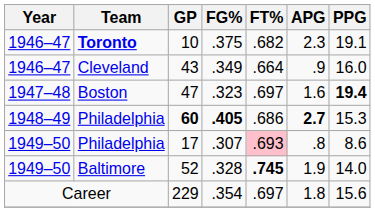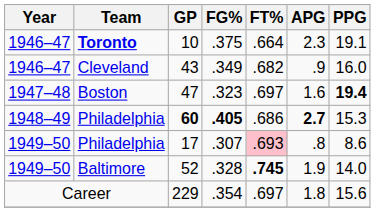 <table class="wikitable sortable" style="font-size:95%; text-align:right;">
 <tr>
 <th>Year</th>
 <th>Team</th>
 <th>GP</th>
 <th>FG%</th>
 <th>FT%</th>
 <th>APG</th>
 <th>PPG</th>
 </tr>
 <tr>
 <td style="text-align:left;"><a href='#'>1946–47</a></td>
 <td style="text-align:left;"><strong><a href='#'>Toronto</a></strong></td>
 <td>10</td>
 <td>.375</td>
-<td>.682</td>
+<td>.664</td>
 <td>2.3</td>
 <td>19.1</td>
 </tr>
 <tr>
 <td style="text-align:left;"><a href='#'>1946–47</a></td>
 <td style="text-align:left;"><a href='#'>Cleveland</a></td>
 <td>43</td>
 <td>.349</td>
-<td>.664</td>
+<td>.682</td>
 <td>.9</td>
 <td>16.0</td>
 </tr>
 <tr>
 <td style="text-align:left;"><a href='#'>1947–48</a></td>
 <td style="text-align:left;"><a href='#'>Boston</a></td>
 <td>47</td>
 <td>.323</td>
 <td>.697</td>
 <td>1.6</td>
 <td><strong>19.4</strong></td>
 </tr>
 <tr>
 <td style="text-align:left;"><a href='#'>1948–49</a></td>
 <td style="text-align:left;"><a href='#'>Philadelphia</a></td>
 <td><strong>60</strong></td>
 <td><strong>.405</strong></td>
 <td>.686</td>
 <td><strong>2.7</strong></td>
 <td>15.3</td>
 </tr>
 <tr>
 <td style="text-align:left;"><a href='#'>1949–50</a></td>
 <td style="text-align:left;"><a href='#'>Philadelphia</a></td>
 <td>17</td>
 <td>.307</td>
 <td style="background: pink;">.693</td>
 <td>.8</td>
 <td>8.6</td>
 </tr>
 <tr>
 <td style="text-align:left;"><a href='#'>1949–50</a></td>
 <td style="text-align:left;"><a href='#'>Baltimore</a></td>
 <td>52</td>
 <td>.328</td>
 <td><strong>.745</strong></td>
 <td>1.9</td>
 <td>14.0</td>
 </tr>
 <tr>
 <td style="text-align:center;" colspan="2">Career</td>
 <td>229</td>
 <td>.354</td>
 <td>.697</td>
 <td>1.8</td>
 <td>15.6</td>
 </tr>
 <tr>
 </tr>
 </table>
